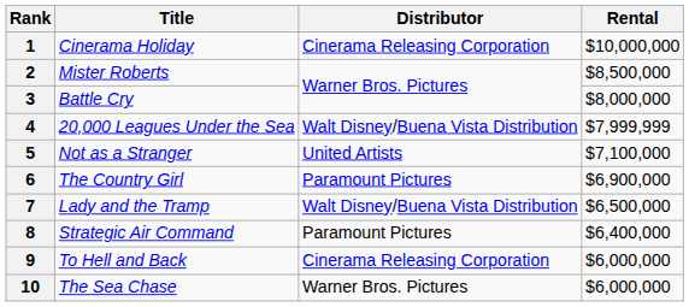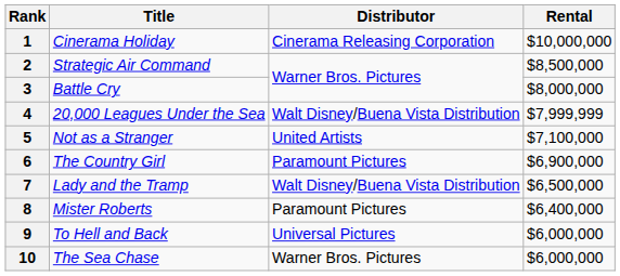 <table class="wikitable sortable" style="margin:auto; margin:auto;">
 <tr>
 <th>Rank</th>
 <th>Title</th>
 <th>Distributor</th>
 <th>Rental</th>
 </tr>
 <tr>
 <th style="text-align:center;">1</th>
 <td><em><a href='#'>Cinerama Holiday</a></em></td>
 <td><a href='#'>Cinerama Releasing Corporation</a></td>
 <td>$10,000,000</td>
 </tr>
 <tr>
 <th style="text-align:center;">2</th>
-<td><em><a href='#'>Mister Roberts</a></em></td>
+<td><em><a href='#'>Strategic Air Command</a></em></td>
 <td rowspan="2"><a href='#'>Warner Bros. Pictures</a></td>
 <td>$8,500,000</td>
 </tr>
 <tr>
 <th style="text-align:center;">3</th>
 <td><em><a href='#'>Battle Cry</a></em></td>
 <td>$8,000,000</td>
 </tr>
 <tr>
 <th style="text-align:center;">4</th>
 <td><em><a href='#'>20,000 Leagues Under the Sea</a></em></td>
 <td><a href='#'>Walt Disney</a>/<a href='#'>Buena Vista Distribution</a></td>
 <td>$7,999,999</td>
 </tr>
 <tr>
 <th style="text-align:center;">5</th>
 <td><em><a href='#'>Not as a Stranger</a></em></td>
 <td><a href='#'>United Artists</a></td>
 <td>$7,100,000</td>
 </tr>
 <tr>
 <th style="text-align:center;">6</th>
 <td><em><a href='#'>The Country Girl</a></em></td>
 <td><a href='#'>Paramount Pictures</a></td>
 <td>$6,900,000</td>
 </tr>
 <tr>
 <th style="text-align:center;">7</th>
 <td><em><a href='#'>Lady and the Tramp</a></em></td>
 <td><a href='#'>Walt Disney</a>/<a href='#'>Buena Vista Distribution</a></td>
 <td>$6,500,000</td>
 </tr>
 <tr>
 <th style="text-align:center;">8</th>
-<td><em><a href='#'>Strategic Air Command</a></em></td>
+<td><em><a href='#'>Mister Roberts</a></em></td>
 <td>Paramount Pictures</td>
 <td>$6,400,000</td>
 </tr>
 <tr>
 <th style="text-align:center;">9</th>
 <td><em><a href='#'>To Hell and Back</a></em></td>
-<td><a href='#'>Cinerama Releasing Corporation</a></td>
+<td><a href='#'>Universal Pictures</a></td>
 <td>$6,000,000</td>
 </tr>
 <tr>
 <th style="text-align:center;">10</th>
 <td><em><a href='#'>The Sea Chase</a></em></td>
 <td>Warner Bros. Pictures</td>
 <td>$6,000,000</td>
 </tr>
 </table>
